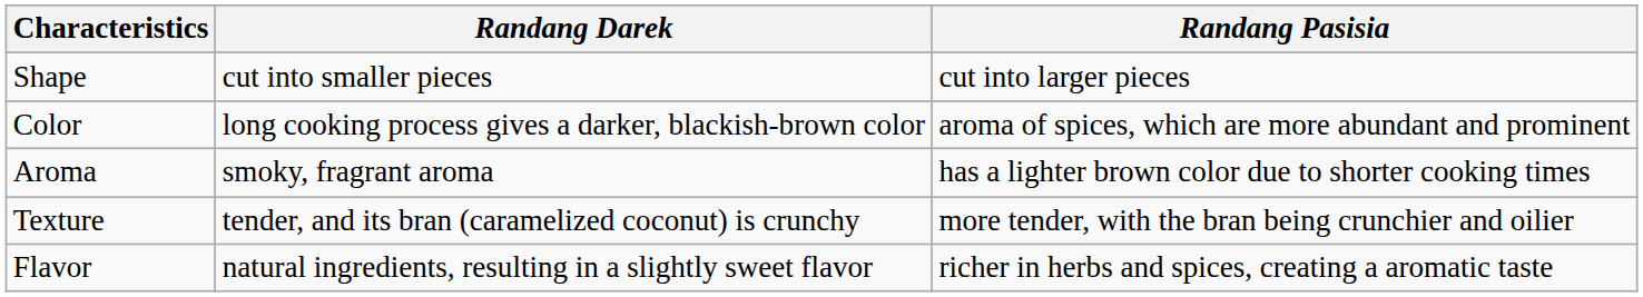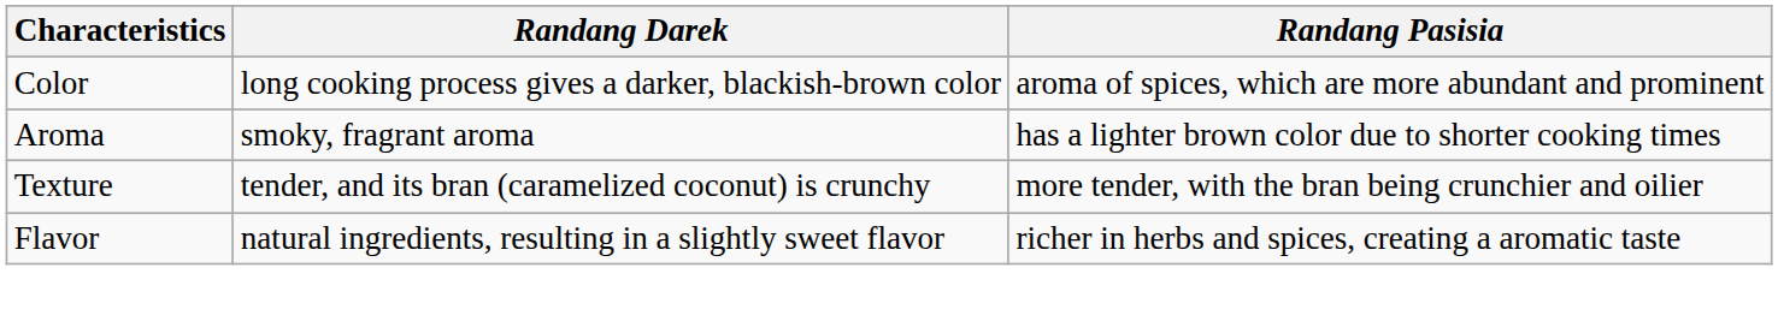 <table class="wikitable" style="margin: 1em auto;">
 <tr>
 <th>Characteristics</th>
 <th><em>Randang Darek</em></th>
 <th><em>Randang Pasisia</em></th>
-</tr>
-<tr>
-<td>Shape</td>
-<td>cut into smaller pieces</td>
-<td>cut into larger pieces</td>
 </tr>
 <tr>
 <td>Color</td>
 <td>long cooking process gives a darker, blackish-brown color</td>
 <td>aroma of spices, which are more abundant and prominent</td>
 </tr>
 <tr>
 <td>Aroma</td>
 <td>smoky, fragrant aroma</td>
 <td>has a lighter brown color due to shorter cooking times</td>
 </tr>
 <tr>
 <td>Texture</td>
 <td>tender, and its bran (caramelized coconut) is crunchy</td>
 <td>more tender, with the bran being crunchier and oilier</td>
 </tr>
 <tr>
 <td>Flavor</td>
 <td>natural ingredients, resulting in a slightly sweet flavor</td>
 <td>richer in herbs and spices, creating a aromatic taste</td>
 </tr>
 </table>
